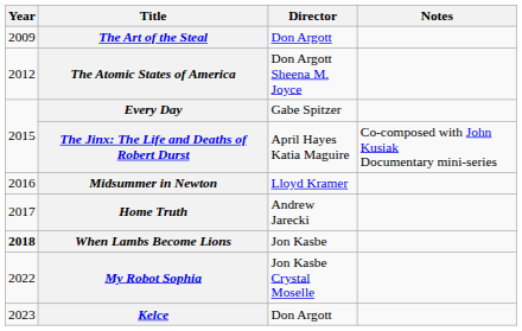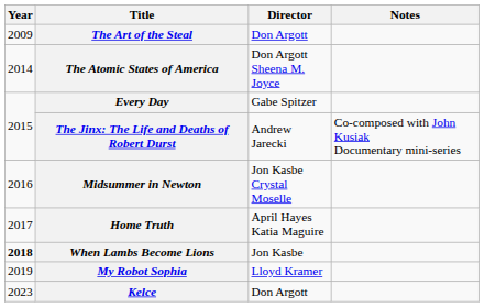 <table class="wikitable sortable">
 <tr>
 <th>Year</th>
 <th>Title</th>
 <th>Director</th>
 <th class="unsortable">Notes</th>
 </tr>
 <tr>
 <td>2009</td>
 <th><em><a href='#'>The Art of the Steal</a></em></th>
 <td><a href='#'>Don Argott</a></td>
 <td></td>
 </tr>
 <tr>
-<td>2012</td>
+<td>2014</td>
 <th><em>The Atomic States of America</em></th>
 <td>Don Argott<br><a href='#'>Sheena M. Joyce</a></td>
 <td></td>
 </tr>
 <tr>
 <td rowspan="2">2015</td>
 <th><em>Every Day</em></th>
 <td>Gabe Spitzer</td>
 <td></td>
 </tr>
 <tr>
 <th><em><a href='#'>The Jinx: The Life and Deaths of Robert Durst</a></em></th>
-<td>April Hayes<br>Katia Maguire</td>
+<td>Andrew Jarecki</td>
 <td>Co-composed with <a href='#'>John Kusiak</a><br>Documentary mini-series</td>
 </tr>
 <tr>
 <td>2016</td>
 <th><em>Midsummer in Newton</em></th>
-<td><a href='#'>Lloyd Kramer</a></td>
+<td>Jon Kasbe<br><a href='#'>Crystal Moselle</a></td>
 <td></td>
 </tr>
 <tr>
 <td>2017</td>
 <th><em>Home Truth</em></th>
-<td>Andrew Jarecki</td>
+<td>April Hayes<br>Katia Maguire</td>
 <td></td>
 </tr>
 <tr>
 <td><strong>2018</strong></td>
 <th><em>When Lambs Become Lions</em></th>
 <td>Jon Kasbe</td>
 <td></td>
 </tr>
 <tr>
-<td>2022</td>
+<td>2019</td>
 <th><em><a href='#'>My Robot Sophia</a></em></th>
-<td>Jon Kasbe<br><a href='#'>Crystal Moselle</a></td>
+<td><a href='#'>Lloyd Kramer</a></td>
 <td></td>
 </tr>
 <tr>
 <td>2023</td>
 <th><em><a href='#'>Kelce</a></em></th>
 <td>Don Argott</td>
 <td></td>
 </tr>
 </table>
